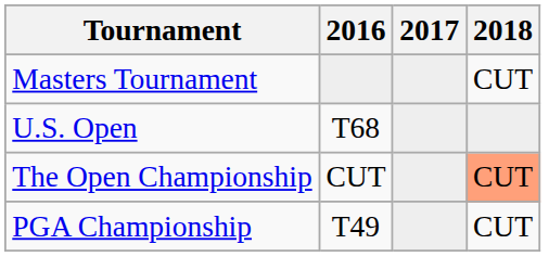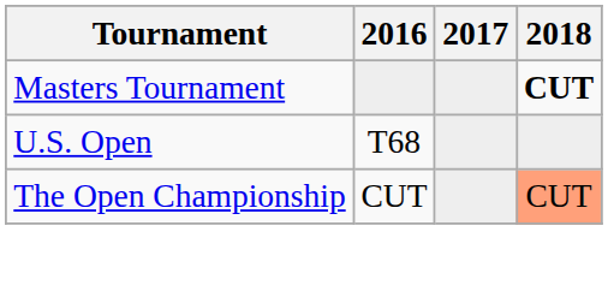 <table class="wikitable" style="font-size:95%;text-align:center;">
 <tr>
 <th>Tournament</th>
 <th>2016</th>
 <th>2017</th>
 <th>2018</th>
 </tr>
 <tr>
 <td align=left><a href='#'>Masters Tournament</a></td>
 <td style="background:#eeeeee;"></td>
 <td style="background:#eeeeee;"></td>
-<td>CUT</td>
+<td><strong>CUT</strong></td>
 </tr>
 <tr>
 <td align=left><a href='#'>U.S. Open</a></td>
 <td>T68</td>
 <td style="background:#eeeeee;"></td>
 <td style="background:#eeeeee;"></td>
 </tr>
 <tr>
 <td align=left><a href='#'>The Open Championship</a></td>
 <td>CUT</td>
 <td style="background:#eeeeee;"></td>
 <td style="background: lightsalmon;">CUT</td>
 </tr>
-<tr>
-<td align=left><a href='#'>PGA Championship</a></td>
-<td>T49</td>
-<td style="background:#eeeeee;"></td>
-<td>CUT</td>
-</tr>
 </table>
